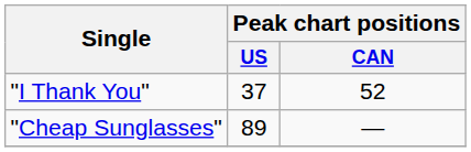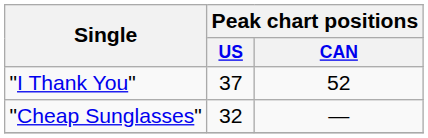 <table class="wikitable" style="text-align:center;">
 <tr>
 <th rowspan="2">Single</th>
 <th colspan="2">Peak chart positions</th>
 </tr>
 <tr style="font-size:smaller;">
 <th style="width:30px;"><a href='#'>US</a></th>
 <th><a href='#'>CAN</a></th>
 </tr>
 <tr>
 <td style="text-align:left;">"<a href='#'>I Thank You</a>"</td>
 <td>37</td>
 <td>52</td>
 </tr>
 <tr>
 <td style="text-align:left;">"<a href='#'>Cheap Sunglasses</a>"</td>
-<td>89</td>
+<td>32</td>
 <td>—</td>
 </tr>
 <tr>
 </tr>
 </table>
